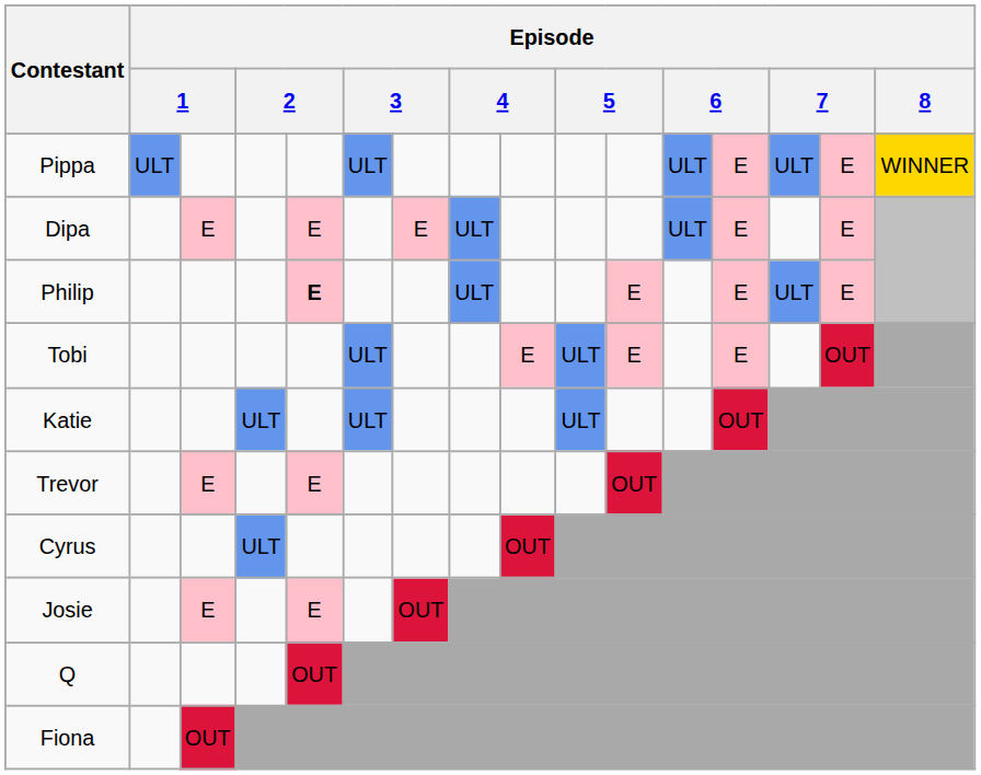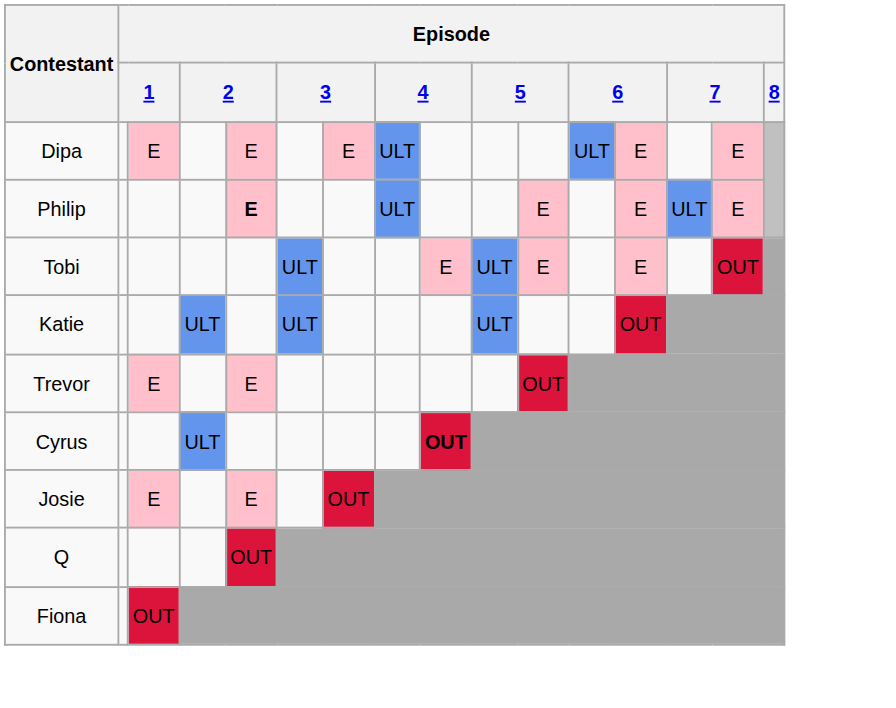 <table class="wikitable" style="text-align: center; font-size: 8pt; line-height:26px;">
 <tr>
 <th rowspan="2">Contestant</th>
 <th colspan="15">Episode</th>
 </tr>
 <tr>
 <th colspan="2"><a href='#'>1</a></th>
 <th colspan="2"><a href='#'>2</a></th>
 <th colspan="2"><a href='#'>3</a></th>
 <th colspan="2"><a href='#'>4</a></th>
 <th colspan="2"><a href='#'>5</a></th>
 <th colspan="2"><a href='#'>6</a></th>
 <th colspan="2"><a href='#'>7</a></th>
 <th><a href='#'>8</a></th>
-</tr>
-<tr>
-<td>Pippa</td>
-<td style="background:cornflowerblue">ULT</td>
-<td></td>
-<td></td>
-<td></td>
-<td style="background:cornflowerblue">ULT</td>
-<td></td>
-<td></td>
-<td></td>
-<td></td>
-<td></td>
-<td style="background:cornflowerblue">ULT</td>
-<td style="background:pink">E</td>
-<td style="background:cornflowerblue">ULT</td>
-<td style="background:pink">E</td>
-<td style="background:gold">WINNER</td>
 </tr>
 <tr>
 <td>Dipa</td>
 <td></td>
 <td style="background:pink">E</td>
 <td></td>
 <td style="background:pink">E</td>
 <td></td>
 <td style="background:pink">E</td>
 <td style="background:cornflowerblue">ULT</td>
 <td></td>
 <td></td>
 <td></td>
 <td style="background:cornflowerblue">ULT</td>
 <td style="background:pink">E</td>
 <td></td>
 <td style="background:pink">E</td>
 <td rowspan="2"style="background:silver"></td>
 </tr>
 <tr>
 <td>Philip</td>
 <td></td>
 <td></td>
 <td></td>
 <td style="background:pink"><strong>E</strong></td>
 <td></td>
 <td></td>
 <td style="background:cornflowerblue">ULT</td>
 <td></td>
 <td></td>
 <td style="background:pink">E</td>
 <td></td>
 <td style="background:pink">E</td>
 <td style="background:cornflowerblue">ULT</td>
 <td style="background:pink">E</td>
 </tr>
 <tr>
 <td>Tobi</td>
 <td></td>
 <td></td>
 <td></td>
 <td></td>
 <td style="background:cornflowerblue">ULT</td>
 <td></td>
 <td></td>
 <td style="background:pink">E</td>
 <td style="background:cornflowerblue">ULT</td>
 <td style="background:pink">E</td>
 <td></td>
 <td style="background:pink">E</td>
 <td></td>
 <td style="background:crimson">OUT</td>
 <td style="background:darkgray"></td>
 </tr>
 <tr>
 <td>Katie</td>
 <td></td>
 <td></td>
 <td style="background:cornflowerblue">ULT</td>
 <td></td>
 <td style="background:cornflowerblue">ULT</td>
 <td></td>
 <td></td>
 <td></td>
 <td style="background:cornflowerblue">ULT</td>
 <td></td>
 <td></td>
 <td style="background:crimson">OUT</td>
 <td colspan="3" style="background:darkgray"></td>
 </tr>
 <tr>
 <td>Trevor</td>
 <td></td>
 <td style="background:pink">E</td>
 <td></td>
 <td style="background:pink">E</td>
 <td></td>
 <td></td>
 <td></td>
 <td></td>
 <td></td>
 <td style="background:crimson">OUT</td>
 <td colspan="5" style="background:darkgray"></td>
 </tr>
 <tr>
 <td>Cyrus</td>
 <td></td>
 <td></td>
 <td style="background:cornflowerblue">ULT</td>
 <td></td>
 <td></td>
 <td></td>
 <td></td>
-<td style="background:crimson">OUT</td>
+<td style="background:crimson"><strong>OUT</strong></td>
 <td colspan="7" style="background:darkgray"></td>
 </tr>
 <tr>
 <td>Josie</td>
 <td></td>
 <td style="background:pink">E</td>
 <td></td>
 <td style="background:pink">E</td>
 <td></td>
 <td style="background:crimson">OUT</td>
 <td colspan="9" style="background:darkgray"></td>
 </tr>
 <tr>
 <td>Q</td>
 <td></td>
 <td></td>
 <td></td>
 <td style="background:crimson">OUT</td>
 <td colspan="11" style="background:darkgray"></td>
 </tr>
 <tr>
 <td>Fiona</td>
 <td></td>
 <td style="background:crimson">OUT</td>
 <td colspan="13" style="background:darkgray"></td>
 </tr>
 </table>
